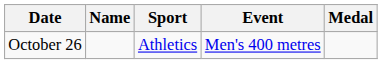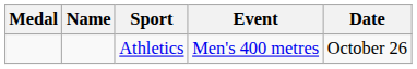 <table class="wikitable sortable" border="1" style="font-size:95%">
 <tr>
-<th>Date</th>
+<th>Medal</th>
 <th>Name</th>
 <th>Sport</th>
 <th>Event</th>
-<th>Medal</th>
+<th>Date</th>
 </tr>
 <tr>
-<td>October 26</td>
+<td></td>
 <td></td>
 <td><a href='#'>Athletics</a></td>
 <td><a href='#'>Men's 400 metres</a></td>
-<td></td>
+<td>October 26</td>
 </tr>
 </table>
